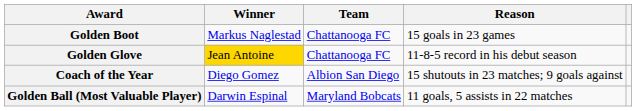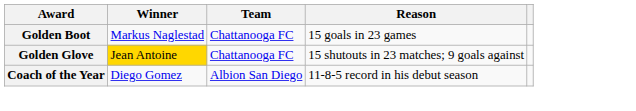 <table class="wikitable">
 <tr>
 <th>Award</th>
 <th>Winner</th>
 <th>Team</th>
 <th>Reason</th>
 <th></th>
 </tr>
 <tr>
 <th>Golden Boot</th>
 <td> <a href='#'>Markus Naglestad</a></td>
 <td><a href='#'>Chattanooga FC</a></td>
 <td>15 goals in 23 games</td>
 <td align=center></td>
 </tr>
 <tr>
 <th>Golden Glove</th>
 <td style="background: gold;"> Jean Antoine</td>
 <td><a href='#'>Chattanooga FC</a></td>
-<td>11-8-5 record in his debut season</td>
+<td>15 shutouts in 23 matches; 9 goals against</td>
 <td align=center></td>
 </tr>
 <tr>
 <th>Coach of the Year</th>
 <td> <a href='#'>Diego Gomez</a></td>
 <td><a href='#'>Albion San Diego</a></td>
-<td>15 shutouts in 23 matches; 9 goals against</td>
-<td align=center></td>
-</tr>
-<tr>
-<th>Golden Ball (Most Valuable Player)</th>
-<td> <a href='#'>Darwin Espinal</a></td>
-<td><a href='#'>Maryland Bobcats</a></td>
-<td>11 goals, 5 assists in 22 matches</td>
+<td>11-8-5 record in his debut season</td>
 <td align=center></td>
 </tr>
 </table>
